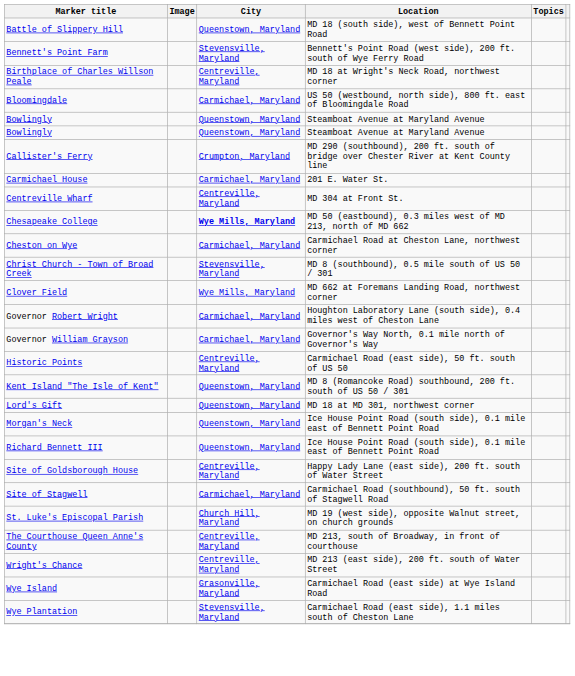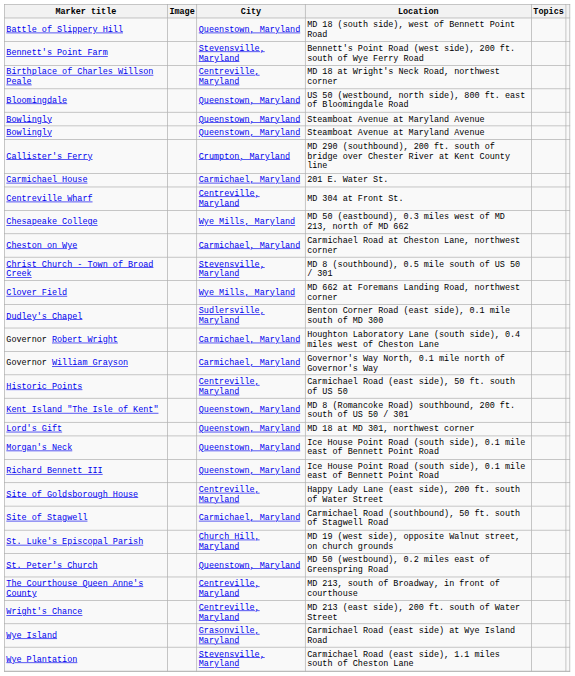 <table class="wikitable sortable">
 <tr>
 <th><strong>Marker title</strong></th>
 <th class="unsortable"><strong>Image</strong></th>
 <th><strong>City</strong></th>
 <th style="width:40%"><strong>Location</strong></th>
 <th><strong>Topics</strong></th>
 <th class="unsortable"></th>
 </tr>
 <tr>
 <td><a href='#'>Battle of Slippery Hill</a></td>
 <td></td>
 <td><a href='#'>Queenstown, Maryland</a></td>
 <td>MD 18 (south side), west of Bennett Point Road<br><small></small></td>
 <td></td>
 <td></td>
 </tr>
 <tr>
 <td><a href='#'>Bennett's Point Farm</a></td>
 <td></td>
 <td><a href='#'>Stevensville, Maryland</a></td>
 <td>Bennett's Point Road (west side), 200 ft. south of Wye Ferry Road<br><small></small></td>
 <td></td>
 <td></td>
 </tr>
 <tr>
 <td><a href='#'>Birthplace of Charles Willson Peale</a></td>
 <td></td>
 <td><a href='#'>Centreville, Maryland</a></td>
 <td>MD 18 at Wright's Neck Road, northwest corner<br><small></small></td>
 <td></td>
 <td></td>
 </tr>
 <tr>
 <td><a href='#'>Bloomingdale</a></td>
 <td></td>
-<td><a href='#'>Carmichael, Maryland</a></td>
+<td><a href='#'>Queenstown, Maryland</a></td>
 <td>US 50 (westbound, north side), 800 ft. east of Bloomingdale Road<br><small></small></td>
 <td></td>
 <td></td>
 </tr>
 <tr>
 <td><a href='#'>Bowlingly</a></td>
 <td></td>
 <td><a href='#'>Queenstown, Maryland</a></td>
 <td>Steamboat Avenue at Maryland Avenue<br><small></small></td>
 <td></td>
 <td></td>
 </tr>
 <tr>
 <td><a href='#'>Bowlingly</a></td>
 <td></td>
 <td><a href='#'>Queenstown, Maryland</a></td>
 <td>Steamboat Avenue at Maryland Avenue<br><small></small></td>
 <td></td>
 <td></td>
 </tr>
 <tr>
 <td><a href='#'>Callister's Ferry</a></td>
 <td></td>
 <td><a href='#'>Crumpton, Maryland</a></td>
 <td>MD 290 (southbound), 200 ft. south of bridge over Chester River at Kent County line<br><small></small></td>
 <td></td>
 <td></td>
 </tr>
 <tr>
 <td><a href='#'>Carmichael House</a></td>
 <td></td>
 <td><a href='#'>Carmichael, Maryland</a></td>
 <td>201 E. Water St.<br><small></small></td>
 <td></td>
 <td></td>
 </tr>
 <tr>
 <td><a href='#'>Centreville Wharf</a></td>
 <td></td>
 <td><a href='#'>Centreville, Maryland</a></td>
 <td>MD 304 at Front St.<br><small></small></td>
 <td></td>
 <td></td>
 </tr>
 <tr>
 <td><a href='#'>Chesapeake College</a></td>
 <td></td>
-<td><strong><a href='#'>Wye Mills, Maryland</a></strong></td>
+<td><a href='#'>Wye Mills, Maryland</a></td>
 <td>MD 50 (eastbound), 0.3 miles west of MD 213, north of MD 662<br><small></small></td>
 <td></td>
 <td></td>
 </tr>
 <tr>
 <td><a href='#'>Cheston on Wye</a></td>
 <td></td>
 <td><a href='#'>Carmichael, Maryland</a></td>
 <td>Carmichael Road at Cheston Lane, northwest corner<br><small></small></td>
 <td></td>
 <td></td>
 </tr>
 <tr>
 <td><a href='#'>Christ Church - Town of Broad Creek</a></td>
 <td></td>
 <td><a href='#'>Stevensville, Maryland</a></td>
 <td>MD 8 (southbound), 0.5 mile south of US 50 / 301<br><small></small></td>
 <td></td>
 <td></td>
 </tr>
 <tr>
 <td><a href='#'>Clover Field</a></td>
 <td></td>
 <td><a href='#'>Wye Mills, Maryland</a></td>
 <td>MD 662 at Foremans Landing Road, northwest corner<br><small></small></td>
+<td></td>
+<td></td>
+</tr>
+<tr>
+<td><a href='#'>Dudley's Chapel</a></td>
+<td></td>
+<td><a href='#'>Sudlersville, Maryland</a></td>
+<td>Benton Corner Road (east side), 0.1 mile south of MD 300<br><small></small></td>
 <td></td>
 <td></td>
 </tr>
 <tr>
 <td>Governor <a href='#'>Robert Wright</a></td>
 <td></td>
 <td><a href='#'>Carmichael, Maryland</a></td>
 <td>Houghton Laboratory Lane (south side), 0.4 miles west of Cheston Lane<br><small></small></td>
 <td></td>
 <td></td>
 </tr>
 <tr>
 <td>Governor <a href='#'>William Grayson</a></td>
 <td></td>
 <td><a href='#'>Carmichael, Maryland</a></td>
 <td>Governor's Way North, 0.1 mile north of Governor's Way<br><small></small></td>
 <td></td>
 <td></td>
 </tr>
 <tr>
 <td><a href='#'>Historic Points</a></td>
 <td></td>
 <td><a href='#'>Centreville, Maryland</a></td>
 <td>Carmichael Road (east side), 50 ft. south of US 50<br><small></small></td>
 <td></td>
 <td></td>
 </tr>
 <tr>
 <td><a href='#'>Kent Island "The Isle of Kent"</a></td>
 <td></td>
 <td><a href='#'>Queenstown, Maryland</a></td>
 <td>MD 8 (Romancoke Road) southbound, 200 ft. south of US 50 / 301<br><small></small></td>
 <td></td>
 <td></td>
 </tr>
 <tr>
 <td><a href='#'>Lord's Gift</a></td>
 <td></td>
 <td><a href='#'>Queenstown, Maryland</a></td>
 <td>MD 18 at MD 301, northwest corner<br><small></small></td>
 <td></td>
 <td></td>
 </tr>
 <tr>
 <td><a href='#'>Morgan's Neck</a></td>
 <td></td>
 <td><a href='#'>Queenstown, Maryland</a></td>
 <td>Ice House Point Road (south side), 0.1 mile east of Bennett Point Road<br><small></small></td>
 <td></td>
 <td></td>
 </tr>
 <tr>
 <td><a href='#'>Richard Bennett III</a></td>
 <td></td>
 <td><a href='#'>Queenstown, Maryland</a></td>
 <td>Ice House Point Road (south side), 0.1 mile east of Bennett Point Road<br><small></small></td>
 <td></td>
 <td></td>
 </tr>
 <tr>
 <td><a href='#'>Site of Goldsborough House</a></td>
 <td></td>
 <td><a href='#'>Centreville, Maryland</a></td>
 <td>Happy Lady Lane (east side), 200 ft. south of Water Street<br><small></small></td>
 <td></td>
 <td></td>
 </tr>
 <tr>
 <td><a href='#'>Site of Stagwell</a></td>
 <td></td>
 <td><a href='#'>Carmichael, Maryland</a></td>
 <td>Carmichael Road (southbound), 50 ft. south of Stagwell Road<br><small></small></td>
 <td></td>
 <td></td>
 </tr>
 <tr>
 <td><a href='#'>St. Luke's Episcopal Parish</a></td>
 <td></td>
 <td><a href='#'>Church Hill, Maryland</a></td>
 <td>MD 19 (west side), opposite Walnut street, on church grounds<br><small></small></td>
 <td></td>
 <td></td>
 </tr>
 <tr>
+<td><a href='#'>St. Peter's Church</a></td>
+<td></td>
+<td><a href='#'>Queenstown, Maryland</a></td>
+<td>MD 50 (westbound), 0.2 miles east of Greenspring Road<br><small></small></td>
+<td></td>
+<td></td>
+</tr>
+<tr>
 <td><a href='#'>The Courthouse Queen Anne's County</a></td>
 <td></td>
 <td><a href='#'>Centreville, Maryland</a></td>
 <td>MD 213, south of Broadway, in front of courthouse<br><small></small></td>
 <td></td>
 <td></td>
 </tr>
 <tr>
 <td><a href='#'>Wright's Chance</a></td>
 <td></td>
 <td><a href='#'>Centreville, Maryland</a></td>
 <td>MD 213 (east side), 200 ft. south of Water Street<br><small></small></td>
 <td></td>
 <td></td>
 </tr>
 <tr>
 <td><a href='#'>Wye Island</a></td>
 <td></td>
 <td><a href='#'>Grasonville, Maryland</a></td>
 <td>Carmichael Road (east side) at Wye Island Road<br><small></small></td>
 <td></td>
 <td></td>
 </tr>
 <tr>
 <td><a href='#'>Wye Plantation</a></td>
 <td></td>
 <td><a href='#'>Stevensville, Maryland</a></td>
 <td>Carmichael Road (east side), 1.1 miles south of Cheston Lane<br><small></small></td>
 <td></td>
 <td></td>
 </tr>
 <tr>
 </tr>
 </table>
